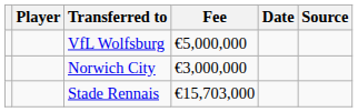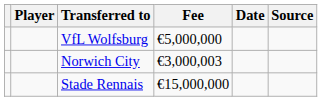 <table class="wikitable plainrowheaders sortable">
 <tr>
 <th></th>
 <th scope="col">Player</th>
 <th>Transferred to</th>
 <th style="width: 65px;">Fee</th>
 <th scope="col">Date</th>
 <th scope="col">Source</th>
 </tr>
 <tr>
 <td align=center></td>
 <td></td>
 <td> <a href='#'>VfL Wolfsburg</a></td>
 <td>€5,000,000</td>
 <td></td>
 <td></td>
 </tr>
 <tr>
 <td align="center"></td>
 <td></td>
 <td> <a href='#'>Norwich City</a></td>
-<td>€3,000,000</td>
+<td>€3,000,003</td>
 <td></td>
 <td></td>
 </tr>
 <tr>
 <td align="center"></td>
 <td></td>
 <td> <a href='#'>Stade Rennais</a></td>
-<td>€15,703,000</td>
+<td>€15,000,000</td>
 <td></td>
 <td></td>
 </tr>
 </table>
